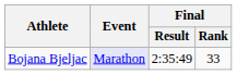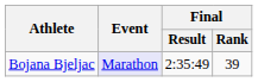 <table class="wikitable" style="font-size:90%">
 <tr>
 <th rowspan="2">Athlete</th>
 <th rowspan="2">Event</th>
 <th colspan="2">Final</th>
 </tr>
 <tr style="font-size:95%">
 <th>Result</th>
 <th>Rank</th>
 </tr>
 <tr align=center>
 <td align=left><a href='#'>Bojana Bjeljac</a></td>
 <td align=left style="background: lavender;"><a href='#'>Marathon</a></td>
 <td>2:35:49 </td>
-<td>33</td>
+<td>39</td>
 </tr>
 </table>
